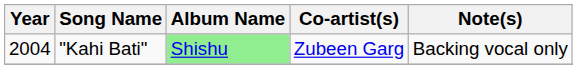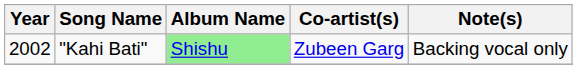 <table class="wikitable sortable">
 <tr>
 <th>Year</th>
 <th>Song Name</th>
 <th>Album Name</th>
 <th>Co-artist(s)</th>
 <th>Note(s)</th>
 </tr>
 <tr>
-<td>2004</td>
+<td>2002</td>
 <td>"Kahi Bati"</td>
 <td style="background: lightgreen;"><a href='#'>Shishu</a></td>
 <td><a href='#'>Zubeen Garg</a></td>
 <td>Backing vocal only</td>
 </tr>
 <tr>
 </tr>
 </table>
